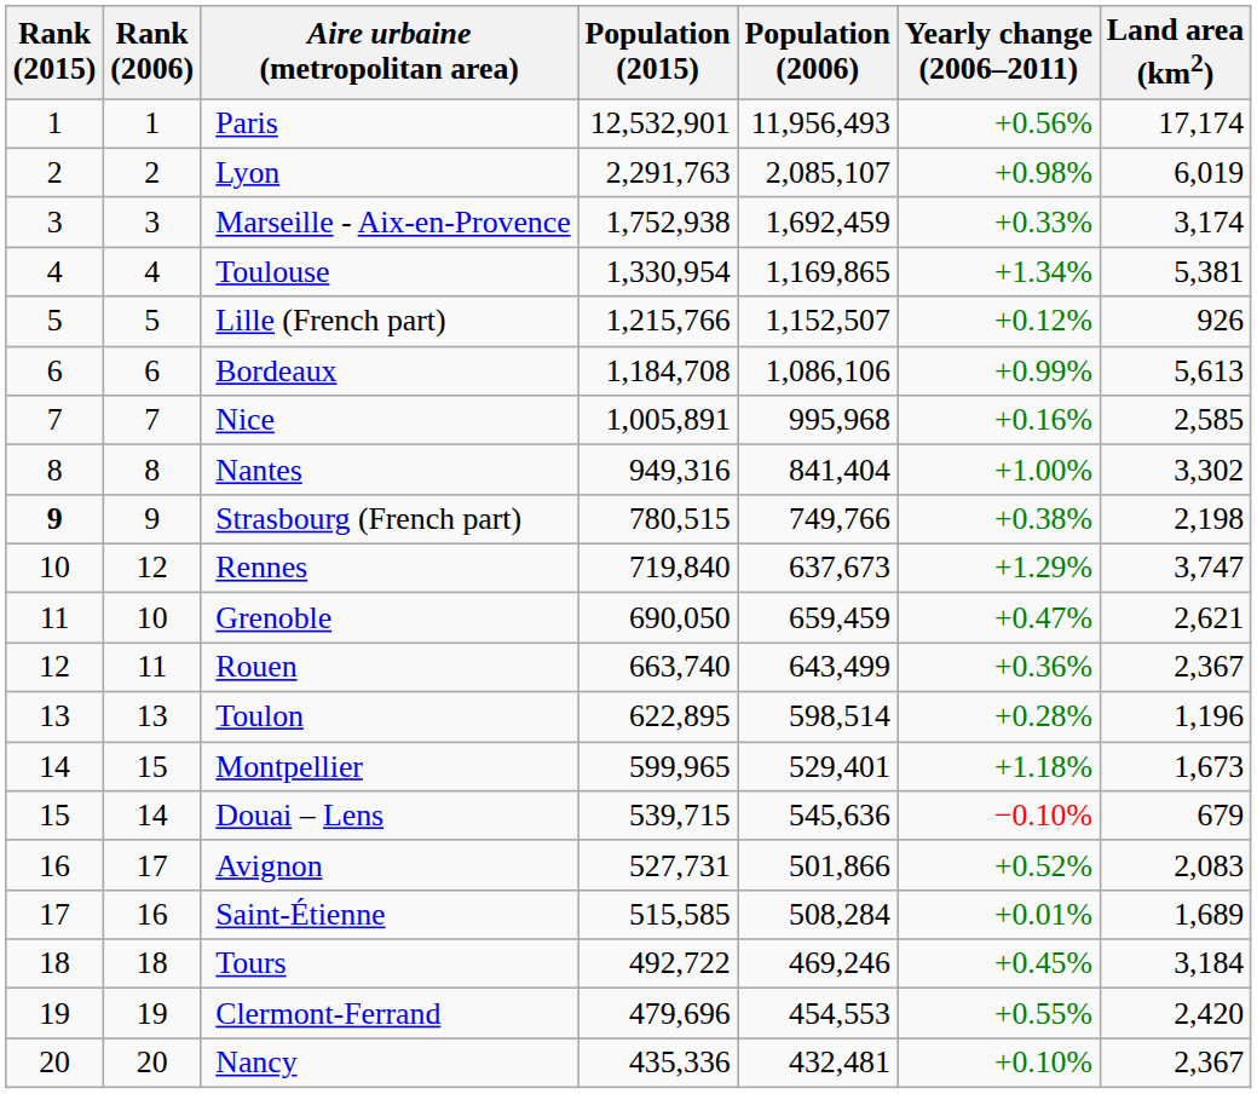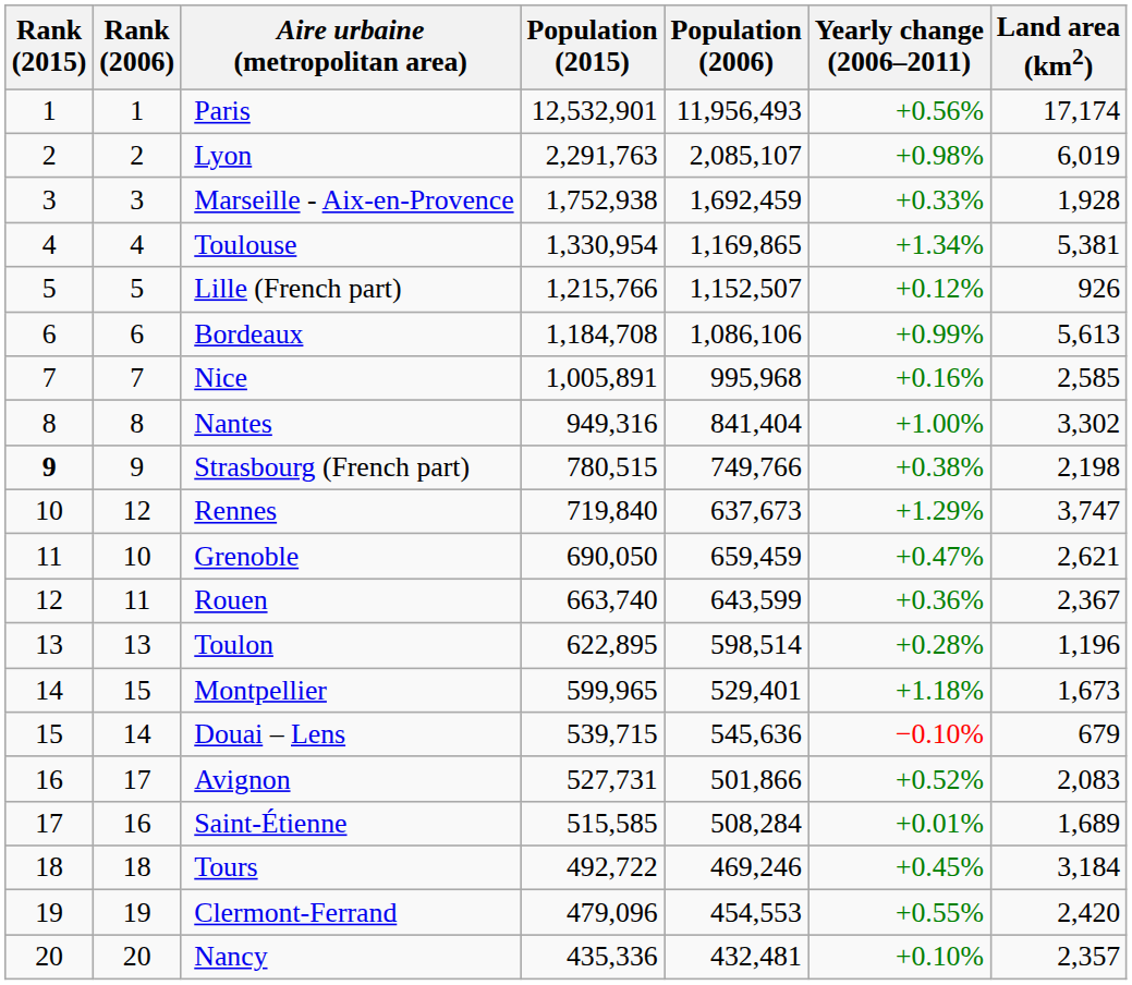 <table class="wikitable sortable">
 <tr>
 <th>Rank<br>(2015)</th>
 <th>Rank<br>(2006)</th>
 <th><em>Aire urbaine</em><br>(metropolitan area)</th>
 <th>Population<br>(2015)</th>
 <th>Population<br>(2006)</th>
 <th>Yearly change<br>(2006–2011)</th>
 <th>Land area<br>(km<sup>2</sup>)</th>
 </tr>
 <tr align=right>
 <td align=center>1</td>
 <td align=center>1</td>
 <td align=left> <a href='#'>Paris</a></td>
 <td>12,532,901</td>
 <td>11,956,493</td>
 <td font style="color:green">+0.56%</td>
 <td>17,174</td>
 </tr>
 <tr align=right>
 <td align=center>2</td>
 <td align=center>2</td>
 <td align=left> <a href='#'>Lyon</a></td>
 <td>2,291,763</td>
 <td>2,085,107</td>
 <td font style="color:green">+0.98%</td>
 <td>6,019</td>
 </tr>
 <tr align=right>
 <td align=center>3</td>
 <td align=center>3</td>
 <td align=left> <a href='#'>Marseille</a> - <a href='#'>Aix-en-Provence</a></td>
 <td>1,752,938</td>
 <td>1,692,459</td>
 <td font style="color:green">+0.33%</td>
-<td>3,174</td>
+<td>1,928</td>
 </tr>
 <tr align=right>
 <td align=center>4</td>
 <td align=center>4</td>
 <td align=left> <a href='#'>Toulouse</a></td>
 <td>1,330,954</td>
 <td>1,169,865</td>
 <td font style="color:green">+1.34%</td>
 <td>5,381</td>
 </tr>
 <tr align=right>
 <td align=center>5</td>
 <td align=center>5</td>
 <td align=left> <a href='#'>Lille</a> (French part) </td>
 <td>1,215,766</td>
 <td>1,152,507</td>
 <td font style="color:green">+0.12%</td>
 <td>926</td>
 </tr>
 <tr align=right>
 <td align=center>6</td>
 <td align=center>6</td>
 <td align=left> <a href='#'>Bordeaux</a></td>
 <td>1,184,708</td>
 <td>1,086,106</td>
 <td font style="color:green">+0.99%</td>
 <td>5,613</td>
 </tr>
 <tr align=right>
 <td align=center>7</td>
 <td align=center>7</td>
 <td align=left> <a href='#'>Nice</a></td>
 <td>1,005,891</td>
 <td>995,968</td>
 <td font style="color:green">+0.16%</td>
 <td>2,585</td>
 </tr>
 <tr align=right>
 <td align=center>8</td>
 <td align=center>8</td>
 <td align=left> <a href='#'>Nantes</a></td>
 <td>949,316</td>
 <td>841,404</td>
 <td font style="color:green">+1.00%</td>
 <td>3,302</td>
 </tr>
 <tr align=right>
 <td align=center><strong>9</strong></td>
 <td align=center>9</td>
 <td align=left> <a href='#'>Strasbourg</a> (French part) </td>
 <td>780,515</td>
 <td>749,766</td>
 <td font style="color:green">+0.38%</td>
 <td>2,198</td>
 </tr>
 <tr align=right>
 <td align=center>10</td>
 <td align=center>12</td>
 <td align=left> <a href='#'>Rennes</a></td>
 <td>719,840</td>
 <td>637,673</td>
 <td font style="color:green">+1.29%</td>
 <td>3,747</td>
 </tr>
 <tr align=right>
 <td align=center>11</td>
 <td align=center>10</td>
 <td align=left> <a href='#'>Grenoble</a></td>
 <td>690,050</td>
 <td>659,459</td>
 <td font style="color:green">+0.47%</td>
 <td>2,621</td>
 </tr>
 <tr align=right>
 <td align=center>12</td>
 <td align=center>11</td>
 <td align=left> <a href='#'>Rouen</a></td>
 <td>663,740</td>
-<td>643,499</td>
+<td>643,599</td>
 <td font style="color:green">+0.36%</td>
 <td>2,367</td>
 </tr>
 <tr align=right>
 <td align=center>13</td>
 <td align=center>13</td>
 <td align=left> <a href='#'>Toulon</a></td>
 <td>622,895</td>
 <td>598,514</td>
 <td font style="color:green">+0.28%</td>
 <td>1,196</td>
 </tr>
 <tr align=right>
 <td align=center>14</td>
 <td align=center>15</td>
 <td align=left> <a href='#'>Montpellier</a></td>
 <td>599,965</td>
 <td>529,401</td>
 <td font style="color:green">+1.18%</td>
 <td>1,673</td>
 </tr>
 <tr align=right>
 <td align=center>15</td>
 <td align=center>14</td>
 <td align=left> <a href='#'>Douai</a> – <a href='#'>Lens</a></td>
 <td>539,715</td>
 <td>545,636</td>
 <td font style="color:red">−0.10%</td>
 <td>679</td>
 </tr>
 <tr align=right>
 <td align=center>16</td>
 <td align=center>17</td>
 <td align=left> <a href='#'>Avignon</a></td>
 <td>527,731</td>
 <td>501,866</td>
 <td font style="color:green">+0.52%</td>
 <td>2,083</td>
 </tr>
 <tr align=right>
 <td align=center>17</td>
 <td align=center>16</td>
 <td align=left> <a href='#'>Saint-Étienne</a></td>
 <td>515,585</td>
 <td>508,284</td>
 <td font style="color:green">+0.01%</td>
 <td>1,689</td>
 </tr>
 <tr align=right>
 <td align=center>18</td>
 <td align=center>18</td>
 <td align=left> <a href='#'>Tours</a></td>
 <td>492,722</td>
 <td>469,246</td>
 <td font style="color:green">+0.45%</td>
 <td>3,184</td>
 </tr>
 <tr align=right>
 <td align=center>19</td>
 <td align=center>19</td>
 <td align=left> <a href='#'>Clermont-Ferrand</a></td>
-<td>479,696</td>
+<td>479,096</td>
 <td>454,553</td>
 <td font style="color:green">+0.55%</td>
 <td>2,420</td>
 </tr>
 <tr align=right>
 <td align=center>20</td>
 <td align=center>20</td>
 <td align=left> <a href='#'>Nancy</a></td>
 <td>435,336</td>
 <td>432,481</td>
 <td font style="color:green">+0.10%</td>
-<td>2,367</td>
+<td>2,357</td>
 </tr>
 </table>
